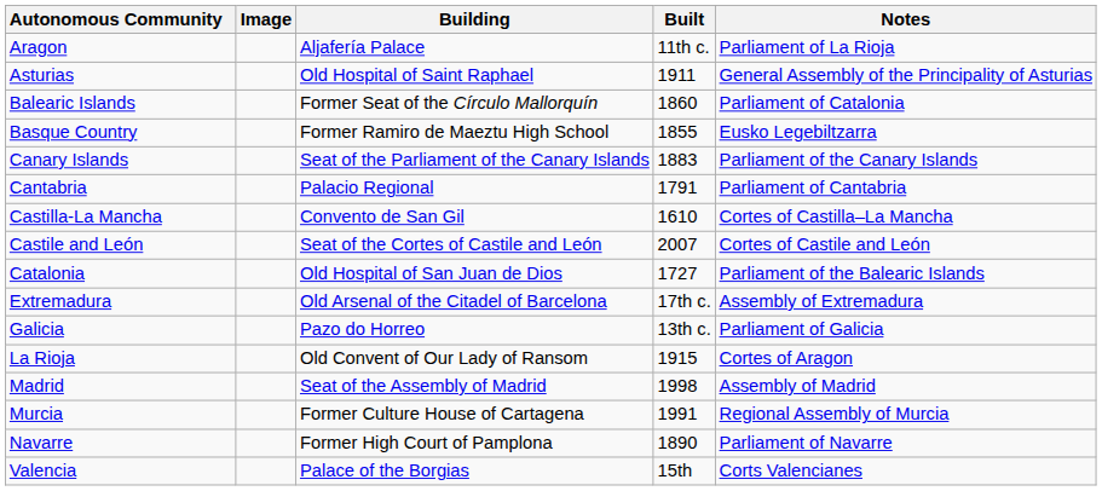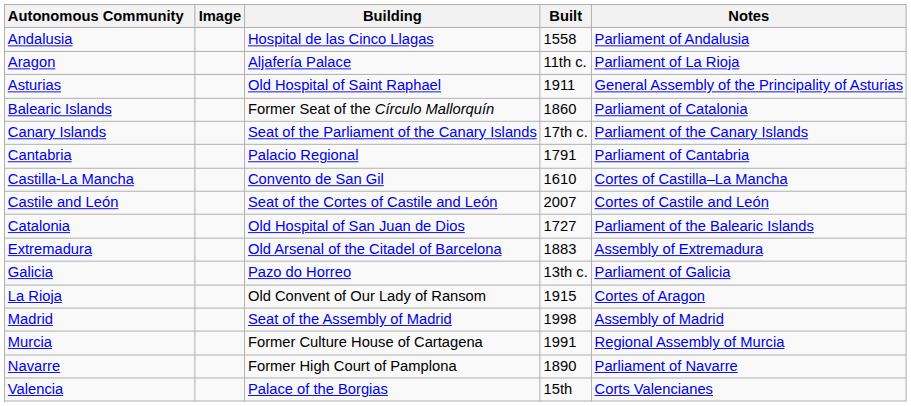 <table class="wikitable sortable">
 <tr>
 <th style="text-align:left;width:200px">Autonomous Community</th>
 <th>Image</th>
 <th>Building</th>
 <th>Built</th>
 <th>Notes</th>
+</tr>
+<tr>
+<td><a href='#'>Andalusia</a></td>
+<td></td>
+<td><a href='#'>Hospital de las Cinco Llagas</a></td>
+<td>1558</td>
+<td><a href='#'>Parliament of Andalusia</a></td>
 </tr>
 <tr>
 <td><a href='#'>Aragon</a></td>
 <td></td>
 <td><a href='#'>Aljafería Palace</a></td>
 <td>11th c.</td>
 <td><a href='#'>Parliament of La Rioja</a></td>
 </tr>
 <tr>
 <td><a href='#'>Asturias</a></td>
 <td></td>
 <td><a href='#'>Old Hospital of Saint Raphael</a></td>
 <td>1911</td>
 <td><a href='#'>General Assembly of the Principality of Asturias</a></td>
 </tr>
 <tr>
 <td><a href='#'>Balearic Islands</a></td>
 <td></td>
 <td>Former Seat of the <em>Círculo Mallorquín</em></td>
 <td>1860</td>
 <td><a href='#'>Parliament of Catalonia</a></td>
 </tr>
 <tr>
-<td><a href='#'>Basque Country</a></td>
-<td></td>
-<td>Former Ramiro de Maeztu High School</td>
-<td>1855</td>
-<td><a href='#'>Eusko Legebiltzarra</a></td>
-</tr>
-<tr>
 <td><a href='#'>Canary Islands</a></td>
 <td></td>
 <td><a href='#'>Seat of the Parliament of the Canary Islands</a></td>
-<td>1883</td>
+<td>17th c.</td>
 <td><a href='#'>Parliament of the Canary Islands</a></td>
 </tr>
 <tr>
 <td><a href='#'>Cantabria</a></td>
 <td></td>
 <td><a href='#'>Palacio Regional</a></td>
 <td>1791</td>
 <td><a href='#'>Parliament of Cantabria</a></td>
 </tr>
 <tr>
 <td><a href='#'>Castilla-La Mancha</a></td>
 <td></td>
 <td><a href='#'>Convento de San Gil</a></td>
 <td>1610</td>
 <td><a href='#'>Cortes of Castilla–La Mancha</a></td>
 </tr>
 <tr>
 <td><a href='#'>Castile and León</a></td>
 <td></td>
 <td><a href='#'>Seat of the Cortes of Castile and León</a></td>
 <td>2007</td>
 <td><a href='#'>Cortes of Castile and León</a></td>
 </tr>
 <tr>
 <td><a href='#'>Catalonia</a></td>
 <td></td>
 <td><a href='#'>Old Hospital of San Juan de Dios</a></td>
 <td>1727</td>
 <td><a href='#'>Parliament of the Balearic Islands</a></td>
 </tr>
 <tr>
 <td><a href='#'>Extremadura</a></td>
 <td></td>
 <td><a href='#'>Old Arsenal of the Citadel of Barcelona</a></td>
-<td>17th c.</td>
+<td>1883</td>
 <td><a href='#'>Assembly of Extremadura</a></td>
 </tr>
 <tr>
 <td><a href='#'>Galicia</a></td>
 <td></td>
 <td><a href='#'>Pazo do Horreo</a></td>
 <td>13th c.</td>
 <td><a href='#'>Parliament of Galicia</a></td>
 </tr>
 <tr>
 <td><a href='#'>La Rioja</a></td>
 <td></td>
 <td>Old Convent of Our Lady of Ransom</td>
 <td>1915</td>
 <td><a href='#'>Cortes of Aragon</a></td>
 </tr>
 <tr>
 <td><a href='#'>Madrid</a></td>
 <td></td>
 <td><a href='#'>Seat of the Assembly of Madrid</a></td>
 <td>1998</td>
 <td><a href='#'>Assembly of Madrid</a></td>
 </tr>
 <tr>
 <td><a href='#'>Murcia</a></td>
 <td></td>
 <td>Former Culture House of Cartagena</td>
 <td>1991</td>
 <td><a href='#'>Regional Assembly of Murcia</a></td>
 </tr>
 <tr>
 <td><a href='#'>Navarre</a></td>
 <td></td>
 <td>Former High Court of Pamplona</td>
 <td>1890</td>
 <td><a href='#'>Parliament of Navarre</a></td>
 </tr>
 <tr>
 <td><a href='#'>Valencia</a></td>
 <td></td>
 <td><a href='#'>Palace of the Borgias</a></td>
 <td>15th</td>
 <td><a href='#'>Corts Valencianes</a></td>
 </tr>
 </table>
